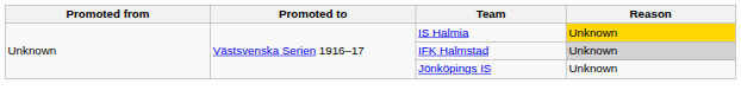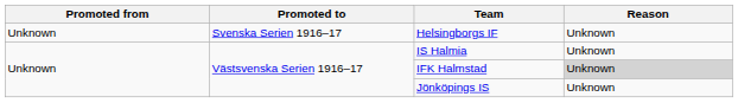 <table class="wikitable" style="text-align: left;">
 <tr>
 <th style="width: 275px;">Promoted from</th>
 <th style="width: 275px;">Promoted to</th>
 <th style="width: 200px;">Team</th>
 <th style="width: 225px;">Reason</th>
 </tr>
 <tr>
+<td>Unknown</td>
+<td><a href='#'>Svenska Serien</a> 1916–17</td>
+<td><a href='#'>Helsingborgs IF</a></td>
+<td>Unknown</td>
+</tr>
+<tr>
 <td rowspan=3>Unknown</td>
 <td rowspan=3><a href='#'>Västsvenska Serien</a> 1916–17</td>
 <td><a href='#'>IS Halmia</a></td>
-<td style="background: gold;">Unknown</td>
+<td>Unknown</td>
 </tr>
 <tr>
 <td><a href='#'>IFK Halmstad</a></td>
 <td style="background: lightgrey;">Unknown</td>
 </tr>
 <tr>
 <td><a href='#'>Jönköpings IS</a></td>
 <td>Unknown</td>
 </tr>
 </table>
